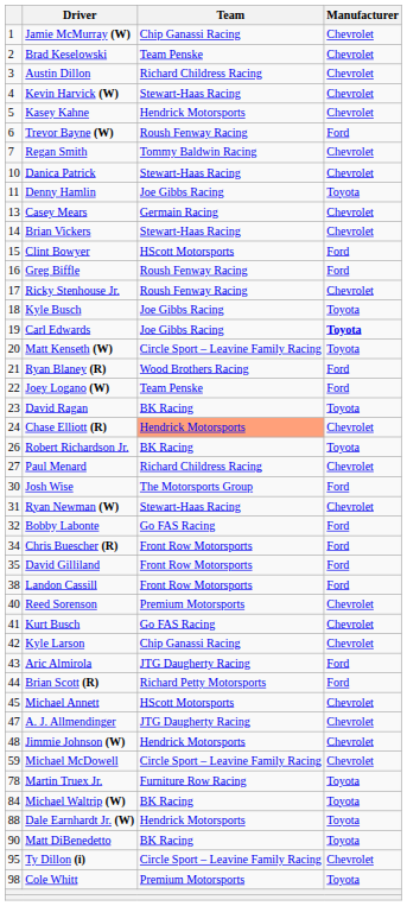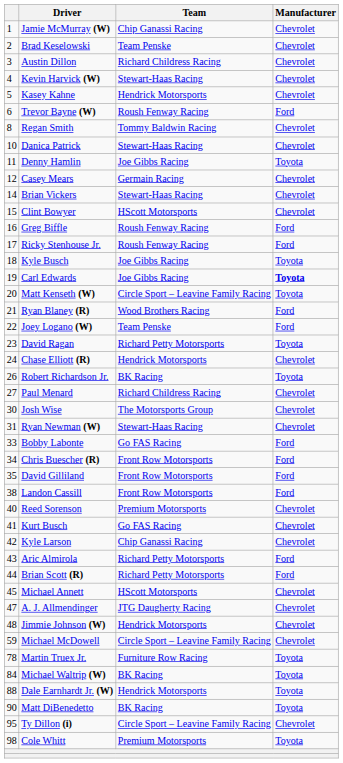 <table class="wikitable" style="font-size:95%">
 <tr>
 <th></th>
 <th>Driver</th>
 <th>Team</th>
 <th>Manufacturer</th>
 </tr>
 <tr>
 <td>1</td>
 <td><a href='#'>Jamie McMurray</a> <strong>(W)</strong></td>
 <td><a href='#'>Chip Ganassi Racing</a></td>
 <td><a href='#'>Chevrolet</a></td>
 </tr>
 <tr>
 <td>2</td>
 <td><a href='#'>Brad Keselowski</a></td>
 <td><a href='#'>Team Penske</a></td>
 <td><a href='#'>Chevrolet</a></td>
 </tr>
 <tr>
 <td>3</td>
 <td><a href='#'>Austin Dillon</a></td>
 <td><a href='#'>Richard Childress Racing</a></td>
 <td><a href='#'>Chevrolet</a></td>
 </tr>
 <tr>
 <td>4</td>
 <td><a href='#'>Kevin Harvick</a> <strong>(W)</strong></td>
 <td><a href='#'>Stewart-Haas Racing</a></td>
 <td><a href='#'>Chevrolet</a></td>
 </tr>
 <tr>
 <td>5</td>
 <td><a href='#'>Kasey Kahne</a></td>
 <td><a href='#'>Hendrick Motorsports</a></td>
 <td><a href='#'>Chevrolet</a></td>
 </tr>
 <tr>
 <td>6</td>
 <td><a href='#'>Trevor Bayne</a> <strong>(W)</strong></td>
 <td><a href='#'>Roush Fenway Racing</a></td>
 <td><a href='#'>Ford</a></td>
 </tr>
 <tr>
-<td>7</td>
+<td>8</td>
 <td><a href='#'>Regan Smith</a></td>
 <td><a href='#'>Tommy Baldwin Racing</a></td>
 <td><a href='#'>Chevrolet</a></td>
 </tr>
 <tr>
 <td>10</td>
 <td><a href='#'>Danica Patrick</a></td>
 <td><a href='#'>Stewart-Haas Racing</a></td>
 <td><a href='#'>Chevrolet</a></td>
 </tr>
 <tr>
 <td>11</td>
 <td><a href='#'>Denny Hamlin</a></td>
 <td><a href='#'>Joe Gibbs Racing</a></td>
 <td><a href='#'>Toyota</a></td>
 </tr>
 <tr>
-<td>13</td>
+<td>12</td>
 <td><a href='#'>Casey Mears</a></td>
 <td><a href='#'>Germain Racing</a></td>
 <td><a href='#'>Chevrolet</a></td>
 </tr>
 <tr>
 <td>14</td>
 <td><a href='#'>Brian Vickers</a></td>
 <td><a href='#'>Stewart-Haas Racing</a></td>
 <td><a href='#'>Chevrolet</a></td>
 </tr>
 <tr>
 <td>15</td>
 <td><a href='#'>Clint Bowyer</a></td>
 <td><a href='#'>HScott Motorsports</a></td>
-<td><a href='#'>Ford</a></td>
+<td><a href='#'>Chevrolet</a></td>
 </tr>
 <tr>
 <td>16</td>
 <td><a href='#'>Greg Biffle</a></td>
 <td><a href='#'>Roush Fenway Racing</a></td>
 <td><a href='#'>Ford</a></td>
 </tr>
 <tr>
 <td>17</td>
 <td><a href='#'>Ricky Stenhouse Jr.</a></td>
 <td><a href='#'>Roush Fenway Racing</a></td>
-<td><a href='#'>Chevrolet</a></td>
+<td><a href='#'>Ford</a></td>
 </tr>
 <tr>
 <td>18</td>
 <td><a href='#'>Kyle Busch</a></td>
 <td><a href='#'>Joe Gibbs Racing</a></td>
 <td><a href='#'>Toyota</a></td>
 </tr>
 <tr>
 <td>19</td>
 <td><a href='#'>Carl Edwards</a></td>
 <td><a href='#'>Joe Gibbs Racing</a></td>
 <td><strong><a href='#'>Toyota</a></strong></td>
 </tr>
 <tr>
 <td>20</td>
 <td><a href='#'>Matt Kenseth</a> <strong>(W)</strong></td>
 <td><a href='#'>Circle Sport – Leavine Family Racing</a></td>
 <td><a href='#'>Toyota</a></td>
 </tr>
 <tr>
 <td>21</td>
 <td><a href='#'>Ryan Blaney</a> <strong>(R)</strong></td>
 <td><a href='#'>Wood Brothers Racing</a></td>
 <td><a href='#'>Ford</a></td>
 </tr>
 <tr>
 <td>22</td>
 <td><a href='#'>Joey Logano</a> <strong>(W)</strong></td>
 <td><a href='#'>Team Penske</a></td>
 <td><a href='#'>Ford</a></td>
 </tr>
 <tr>
 <td>23</td>
 <td><a href='#'>David Ragan</a></td>
-<td><a href='#'>BK Racing</a></td>
+<td><a href='#'>Richard Petty Motorsports</a></td>
 <td><a href='#'>Toyota</a></td>
 </tr>
 <tr>
 <td>24</td>
 <td><a href='#'>Chase Elliott</a> <strong>(R)</strong></td>
-<td style="background: lightsalmon;"><a href='#'>Hendrick Motorsports</a></td>
+<td><a href='#'>Hendrick Motorsports</a></td>
 <td><a href='#'>Chevrolet</a></td>
 </tr>
 <tr>
 <td>26</td>
 <td><a href='#'>Robert Richardson Jr.</a></td>
 <td><a href='#'>BK Racing</a></td>
 <td><a href='#'>Toyota</a></td>
 </tr>
 <tr>
 <td>27</td>
 <td><a href='#'>Paul Menard</a></td>
 <td><a href='#'>Richard Childress Racing</a></td>
 <td><a href='#'>Chevrolet</a></td>
 </tr>
 <tr>
 <td>30</td>
 <td><a href='#'>Josh Wise</a></td>
 <td><a href='#'>The Motorsports Group</a></td>
-<td><a href='#'>Ford</a></td>
+<td><a href='#'>Chevrolet</a></td>
 </tr>
 <tr>
 <td>31</td>
 <td><a href='#'>Ryan Newman</a> <strong>(W)</strong></td>
 <td><a href='#'>Stewart-Haas Racing</a></td>
 <td><a href='#'>Chevrolet</a></td>
 </tr>
 <tr>
-<td>32</td>
+<td>33</td>
 <td><a href='#'>Bobby Labonte</a></td>
 <td><a href='#'>Go FAS Racing</a></td>
 <td><a href='#'>Ford</a></td>
 </tr>
 <tr>
 <td>34</td>
 <td><a href='#'>Chris Buescher</a> <strong>(R)</strong></td>
 <td><a href='#'>Front Row Motorsports</a></td>
 <td><a href='#'>Ford</a></td>
 </tr>
 <tr>
 <td>35</td>
 <td><a href='#'>David Gilliland</a></td>
 <td><a href='#'>Front Row Motorsports</a></td>
 <td><a href='#'>Ford</a></td>
 </tr>
 <tr>
 <td>38</td>
 <td><a href='#'>Landon Cassill</a></td>
 <td><a href='#'>Front Row Motorsports</a></td>
 <td><a href='#'>Ford</a></td>
 </tr>
 <tr>
 <td>40</td>
 <td><a href='#'>Reed Sorenson</a></td>
 <td><a href='#'>Premium Motorsports</a></td>
 <td><a href='#'>Chevrolet</a></td>
 </tr>
 <tr>
 <td>41</td>
 <td><a href='#'>Kurt Busch</a></td>
 <td><a href='#'>Go FAS Racing</a></td>
 <td><a href='#'>Chevrolet</a></td>
 </tr>
 <tr>
 <td>42</td>
 <td><a href='#'>Kyle Larson</a></td>
 <td><a href='#'>Chip Ganassi Racing</a></td>
 <td><a href='#'>Chevrolet</a></td>
 </tr>
 <tr>
 <td>43</td>
 <td><a href='#'>Aric Almirola</a></td>
-<td><a href='#'>JTG Daugherty Racing</a></td>
+<td><a href='#'>Richard Petty Motorsports</a></td>
 <td><a href='#'>Ford</a></td>
 </tr>
 <tr>
 <td>44</td>
 <td><a href='#'>Brian Scott</a> <strong>(R)</strong></td>
 <td><a href='#'>Richard Petty Motorsports</a></td>
 <td><a href='#'>Ford</a></td>
 </tr>
 <tr>
 <td>45</td>
 <td><a href='#'>Michael Annett</a></td>
 <td><a href='#'>HScott Motorsports</a></td>
 <td><a href='#'>Chevrolet</a></td>
 </tr>
 <tr>
 <td>47</td>
 <td><a href='#'>A. J. Allmendinger</a></td>
 <td><a href='#'>JTG Daugherty Racing</a></td>
 <td><a href='#'>Chevrolet</a></td>
 </tr>
 <tr>
 <td>48</td>
 <td><a href='#'>Jimmie Johnson</a> <strong>(W)</strong></td>
 <td><a href='#'>Hendrick Motorsports</a></td>
 <td><a href='#'>Chevrolet</a></td>
 </tr>
 <tr>
 <td>59</td>
 <td><a href='#'>Michael McDowell</a></td>
 <td><a href='#'>Circle Sport – Leavine Family Racing</a></td>
 <td><a href='#'>Chevrolet</a></td>
 </tr>
 <tr>
 <td>78</td>
 <td><a href='#'>Martin Truex Jr.</a></td>
 <td><a href='#'>Furniture Row Racing</a></td>
 <td><a href='#'>Toyota</a></td>
 </tr>
 <tr>
 <td>84</td>
 <td><a href='#'>Michael Waltrip</a> <strong>(W)</strong></td>
 <td><a href='#'>BK Racing</a></td>
 <td><a href='#'>Toyota</a></td>
 </tr>
 <tr>
 <td>88</td>
 <td><a href='#'>Dale Earnhardt Jr.</a> <strong>(W)</strong></td>
 <td><a href='#'>Hendrick Motorsports</a></td>
 <td><a href='#'>Toyota</a></td>
 </tr>
 <tr>
 <td>90</td>
 <td><a href='#'>Matt DiBenedetto</a></td>
 <td><a href='#'>BK Racing</a></td>
 <td><a href='#'>Toyota</a></td>
 </tr>
 <tr>
 <td>95</td>
 <td><a href='#'>Ty Dillon</a> <strong>(i)</strong></td>
 <td><a href='#'>Circle Sport – Leavine Family Racing</a></td>
 <td><a href='#'>Chevrolet</a></td>
 </tr>
 <tr>
 <td>98</td>
 <td><a href='#'>Cole Whitt</a></td>
 <td><a href='#'>Premium Motorsports</a></td>
 <td><a href='#'>Toyota</a></td>
 </tr>
 <tr>
 <th colspan="4"></th>
 </tr>
 <tr>
 <th colspan="4"></th>
 </tr>
 </table>
